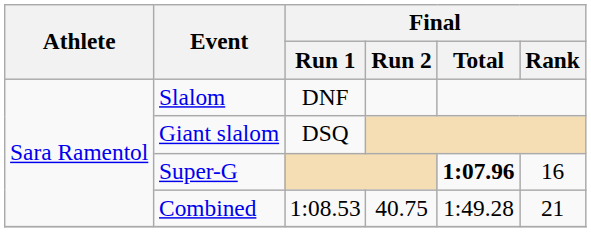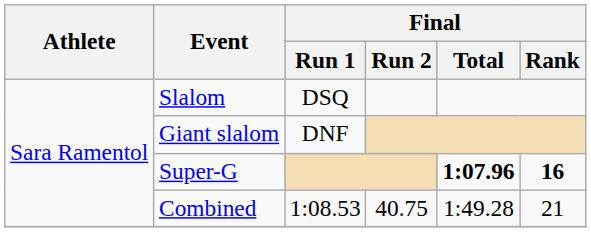 <table class="wikitable">
 <tr>
 <th rowspan="2">Athlete</th>
 <th rowspan="2">Event</th>
 <th colspan="4">Final</th>
 </tr>
 <tr>
 <th>Run 1</th>
 <th>Run 2</th>
 <th>Total</th>
 <th>Rank</th>
 </tr>
 <tr>
 <td rowspan=4><a href='#'>Sara Ramentol</a></td>
 <td><a href='#'>Slalom</a></td>
-<td align="center">DNF</td>
+<td align="center">DSQ</td>
 <td align="center"></td>
 </tr>
 <tr>
 <td><a href='#'>Giant slalom</a></td>
-<td align="center">DSQ</td>
+<td align="center">DNF</td>
 <td colspan=3 bgcolor="wheat"></td>
 </tr>
 <tr>
 <td><a href='#'>Super-G</a></td>
 <td colspan=2 bgcolor="wheat"></td>
 <td align="center"><strong>1:07.96</strong></td>
-<td align="center">16</td>
+<td align="center"><strong>16</strong></td>
 </tr>
 <tr>
 <td><a href='#'>Combined</a></td>
 <td align="center">1:08.53</td>
 <td align="center">40.75</td>
 <td align="center">1:49.28</td>
 <td align="center">21</td>
 </tr>
 <tr>
 </tr>
 </table>
